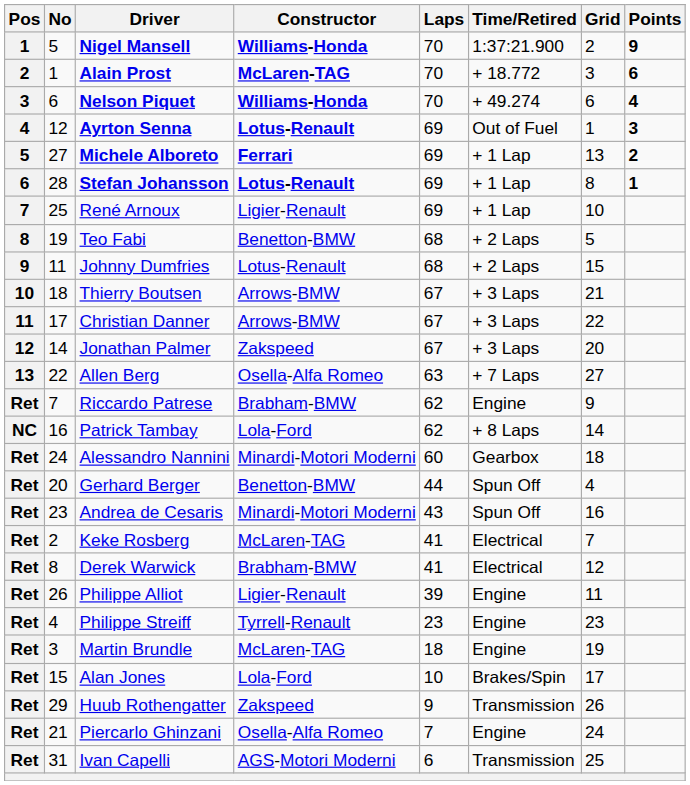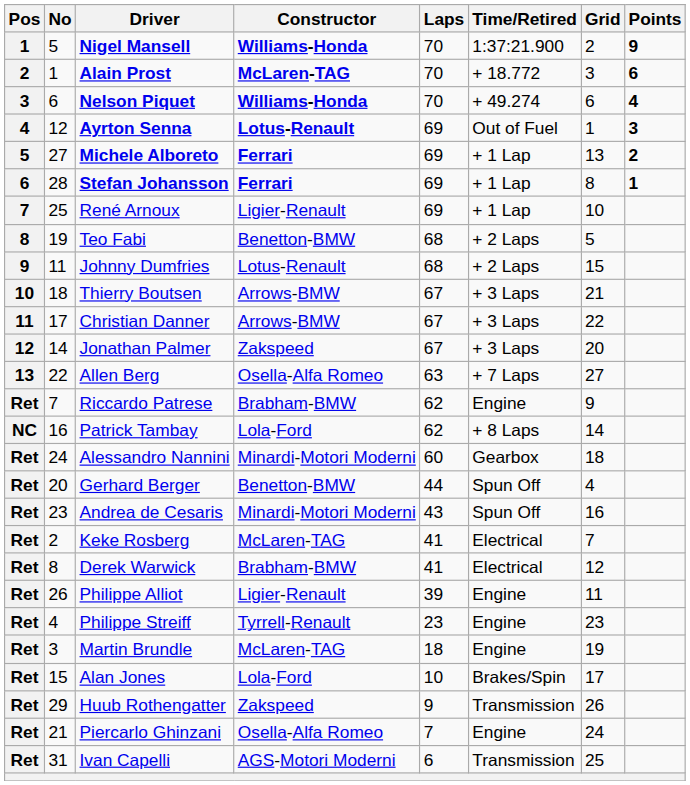 <table class="wikitable" style="font-size: 95%;">
 <tr>
 <th>Pos</th>
 <th>No</th>
 <th>Driver</th>
 <th>Constructor</th>
 <th>Laps</th>
 <th>Time/Retired</th>
 <th>Grid</th>
 <th>Points</th>
 </tr>
 <tr>
 <th>1</th>
 <td>5</td>
 <td> <strong><a href='#'>Nigel Mansell</a></strong></td>
 <td><strong><a href='#'>Williams</a>-<a href='#'>Honda</a></strong></td>
 <td>70</td>
 <td>1:37:21.900</td>
 <td>2</td>
 <td><strong>9</strong></td>
 </tr>
 <tr>
 <th>2</th>
 <td>1</td>
 <td> <strong><a href='#'>Alain Prost</a></strong></td>
 <td><strong><a href='#'>McLaren</a>-<a href='#'>TAG</a></strong></td>
 <td>70</td>
 <td>+ 18.772</td>
 <td>3</td>
 <td><strong>6</strong></td>
 </tr>
 <tr>
 <th>3</th>
 <td>6</td>
 <td> <strong><a href='#'>Nelson Piquet</a></strong></td>
 <td><strong><a href='#'>Williams</a>-<a href='#'>Honda</a></strong></td>
 <td>70</td>
 <td>+ 49.274</td>
 <td>6</td>
 <td><strong>4</strong></td>
 </tr>
 <tr>
 <th>4</th>
 <td>12</td>
 <td> <strong><a href='#'>Ayrton Senna</a></strong></td>
 <td><strong><a href='#'>Lotus</a>-<a href='#'>Renault</a></strong></td>
 <td>69</td>
 <td>Out of Fuel</td>
 <td>1</td>
 <td><strong>3</strong></td>
 </tr>
 <tr>
 <th>5</th>
 <td>27</td>
 <td> <strong><a href='#'>Michele Alboreto</a></strong></td>
 <td><strong><a href='#'>Ferrari</a></strong></td>
 <td>69</td>
 <td>+ 1 Lap</td>
 <td>13</td>
 <td><strong>2</strong></td>
 </tr>
 <tr>
 <th>6</th>
 <td>28</td>
 <td> <strong><a href='#'>Stefan Johansson</a></strong></td>
-<td><strong><a href='#'>Lotus</a>-<a href='#'>Renault</a></strong></td>
+<td><strong><a href='#'>Ferrari</a></strong></td>
 <td>69</td>
 <td>+ 1 Lap</td>
 <td>8</td>
 <td><strong>1</strong></td>
 </tr>
 <tr>
 <th>7</th>
 <td>25</td>
 <td> <a href='#'>René Arnoux</a></td>
 <td><a href='#'>Ligier</a>-<a href='#'>Renault</a></td>
 <td>69</td>
 <td>+ 1 Lap</td>
 <td>10</td>
 <td> </td>
 </tr>
 <tr>
 <th>8</th>
 <td>19</td>
 <td> <a href='#'>Teo Fabi</a></td>
 <td><a href='#'>Benetton</a>-<a href='#'>BMW</a></td>
 <td>68</td>
 <td>+ 2 Laps</td>
 <td>5</td>
 <td> </td>
 </tr>
 <tr>
 <th>9</th>
 <td>11</td>
 <td> <a href='#'>Johnny Dumfries</a></td>
 <td><a href='#'>Lotus</a>-<a href='#'>Renault</a></td>
 <td>68</td>
 <td>+ 2 Laps</td>
 <td>15</td>
 <td> </td>
 </tr>
 <tr>
 <th>10</th>
 <td>18</td>
 <td> <a href='#'>Thierry Boutsen</a></td>
 <td><a href='#'>Arrows</a>-<a href='#'>BMW</a></td>
 <td>67</td>
 <td>+ 3 Laps</td>
 <td>21</td>
 <td> </td>
 </tr>
 <tr>
 <th>11</th>
 <td>17</td>
 <td> <a href='#'>Christian Danner</a></td>
 <td><a href='#'>Arrows</a>-<a href='#'>BMW</a></td>
 <td>67</td>
 <td>+ 3 Laps</td>
 <td>22</td>
 <td> </td>
 </tr>
 <tr>
 <th>12</th>
 <td>14</td>
 <td> <a href='#'>Jonathan Palmer</a></td>
 <td><a href='#'>Zakspeed</a></td>
 <td>67</td>
 <td>+ 3 Laps</td>
 <td>20</td>
 <td> </td>
 </tr>
 <tr>
 <th>13</th>
 <td>22</td>
 <td> <a href='#'>Allen Berg</a></td>
 <td><a href='#'>Osella</a>-<a href='#'>Alfa Romeo</a></td>
 <td>63</td>
 <td>+ 7 Laps</td>
 <td>27</td>
 <td> </td>
 </tr>
 <tr>
 <th>Ret</th>
 <td>7</td>
 <td> <a href='#'>Riccardo Patrese</a></td>
 <td><a href='#'>Brabham</a>-<a href='#'>BMW</a></td>
 <td>62</td>
 <td>Engine</td>
 <td>9</td>
 <td> </td>
 </tr>
 <tr>
 <th>NC</th>
 <td>16</td>
 <td> <a href='#'>Patrick Tambay</a></td>
 <td><a href='#'>Lola</a>-<a href='#'>Ford</a></td>
 <td>62</td>
 <td>+ 8 Laps</td>
 <td>14</td>
 <td> </td>
 </tr>
 <tr>
 <th>Ret</th>
 <td>24</td>
 <td> <a href='#'>Alessandro Nannini</a></td>
 <td><a href='#'>Minardi</a>-<a href='#'>Motori Moderni</a></td>
 <td>60</td>
 <td>Gearbox</td>
 <td>18</td>
 <td> </td>
 </tr>
 <tr>
 <th>Ret</th>
 <td>20</td>
 <td> <a href='#'>Gerhard Berger</a></td>
 <td><a href='#'>Benetton</a>-<a href='#'>BMW</a></td>
 <td>44</td>
 <td>Spun Off</td>
 <td>4</td>
 <td> </td>
 </tr>
 <tr>
 <th>Ret</th>
 <td>23</td>
 <td> <a href='#'>Andrea de Cesaris</a></td>
 <td><a href='#'>Minardi</a>-<a href='#'>Motori Moderni</a></td>
 <td>43</td>
 <td>Spun Off</td>
 <td>16</td>
 <td> </td>
 </tr>
 <tr>
 <th>Ret</th>
 <td>2</td>
 <td> <a href='#'>Keke Rosberg</a></td>
 <td><a href='#'>McLaren</a>-<a href='#'>TAG</a></td>
 <td>41</td>
 <td>Electrical</td>
 <td>7</td>
 <td> </td>
 </tr>
 <tr>
 <th>Ret</th>
 <td>8</td>
 <td> <a href='#'>Derek Warwick</a></td>
 <td><a href='#'>Brabham</a>-<a href='#'>BMW</a></td>
 <td>41</td>
 <td>Electrical</td>
 <td>12</td>
 <td> </td>
 </tr>
 <tr>
 <th>Ret</th>
 <td>26</td>
 <td> <a href='#'>Philippe Alliot</a></td>
 <td><a href='#'>Ligier</a>-<a href='#'>Renault</a></td>
 <td>39</td>
 <td>Engine</td>
 <td>11</td>
 <td> </td>
 </tr>
 <tr>
 <th>Ret</th>
 <td>4</td>
 <td> <a href='#'>Philippe Streiff</a></td>
 <td><a href='#'>Tyrrell</a>-<a href='#'>Renault</a></td>
 <td>23</td>
 <td>Engine</td>
 <td>23</td>
 <td> </td>
 </tr>
 <tr>
 <th>Ret</th>
 <td>3</td>
 <td> <a href='#'>Martin Brundle</a></td>
 <td><a href='#'>McLaren</a>-<a href='#'>TAG</a></td>
 <td>18</td>
 <td>Engine</td>
 <td>19</td>
 <td> </td>
 </tr>
 <tr>
 <th>Ret</th>
 <td>15</td>
 <td> <a href='#'>Alan Jones</a></td>
 <td><a href='#'>Lola</a>-<a href='#'>Ford</a></td>
 <td>10</td>
 <td>Brakes/Spin</td>
 <td>17</td>
 <td> </td>
 </tr>
 <tr>
 <th>Ret</th>
 <td>29</td>
 <td> <a href='#'>Huub Rothengatter</a></td>
 <td><a href='#'>Zakspeed</a></td>
 <td>9</td>
 <td>Transmission</td>
 <td>26</td>
 <td> </td>
 </tr>
 <tr>
 <th>Ret</th>
 <td>21</td>
 <td> <a href='#'>Piercarlo Ghinzani</a></td>
 <td><a href='#'>Osella</a>-<a href='#'>Alfa Romeo</a></td>
 <td>7</td>
 <td>Engine</td>
 <td>24</td>
 <td> </td>
 </tr>
 <tr>
 <th>Ret</th>
 <td>31</td>
 <td> <a href='#'>Ivan Capelli</a></td>
 <td><a href='#'>AGS</a>-<a href='#'>Motori Moderni</a></td>
 <td>6</td>
 <td>Transmission</td>
 <td>25</td>
 <td> </td>
 </tr>
 <tr>
 <th colspan="8"></th>
 </tr>
 </table>
